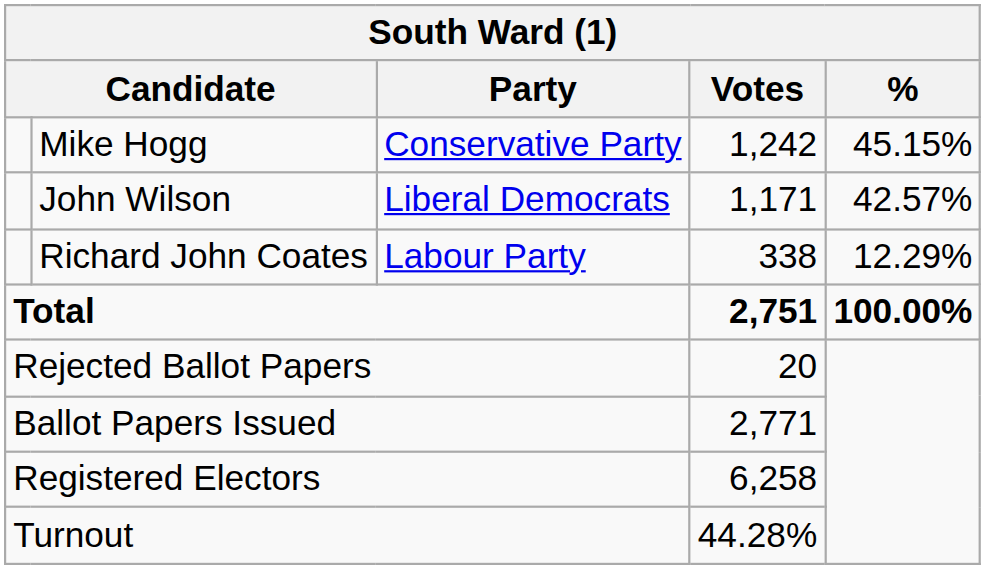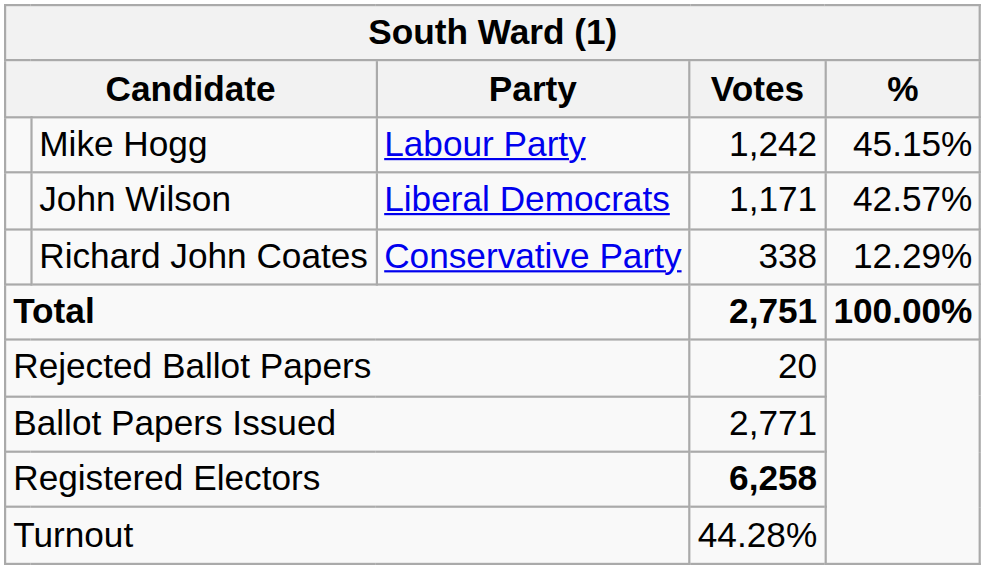 <table class="wikitable" border="1" style="text-align:right; font-size:100%">
 <tr>
 <th align=center colspan=5>South Ward (1)</th>
 </tr>
 <tr>
 <th align=left colspan=2>Candidate</th>
 <th align=left>Party</th>
 <th align=center>Votes</th>
 <th align=center>%</th>
 </tr>
 <tr>
 <td bgcolor=> </td>
 <td align=left>Mike Hogg</td>
-<td align=left><a href='#'>Conservative Party</a></td>
+<td align=left><a href='#'>Labour Party</a></td>
 <td>1,242</td>
 <td>45.15%</td>
 </tr>
 <tr>
 <td bgcolor=> </td>
 <td align=left>John Wilson</td>
 <td align=left><a href='#'>Liberal Democrats</a></td>
 <td>1,171</td>
 <td>42.57%</td>
 </tr>
 <tr>
 <td bgcolor=> </td>
 <td align=left>Richard John Coates</td>
-<td align=left><a href='#'>Labour Party</a></td>
+<td align=left><a href='#'>Conservative Party</a></td>
 <td>338</td>
 <td>12.29%</td>
 </tr>
 <tr>
 <td align=left colspan=3><strong>Total</strong></td>
 <td><strong>2,751</strong></td>
 <td><strong>100.00%</strong></td>
 </tr>
 <tr>
 <td align=left colspan=3>Rejected Ballot Papers</td>
 <td>20</td>
 <td rowspan=4></td>
 </tr>
 <tr>
 <td align=left colspan=3>Ballot Papers Issued</td>
 <td>2,771</td>
 </tr>
 <tr>
 <td align=left colspan=3>Registered Electors</td>
-<td>6,258</td>
+<td><strong>6,258</strong></td>
 </tr>
 <tr>
 <td align=left colspan=3>Turnout</td>
 <td>44.28%</td>
 </tr>
 </table>
